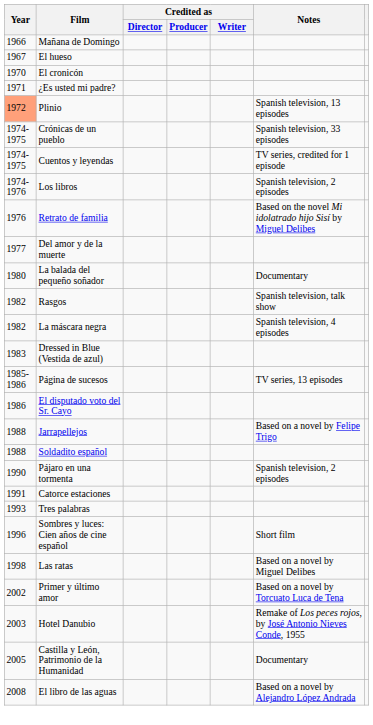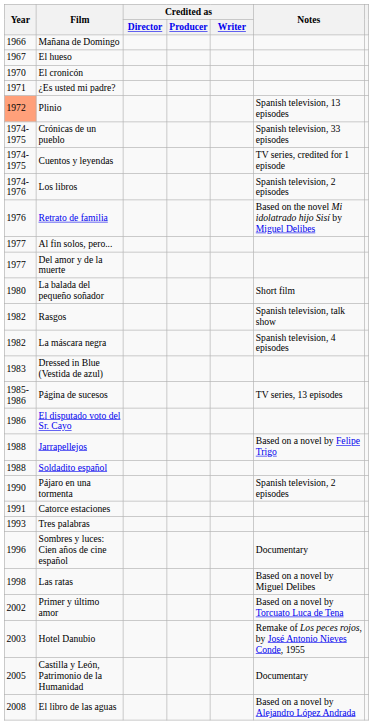 <table class="wikitable plainrowheaders">
 <tr>
 <th rowspan="2" scope="col">Year</th>
 <th rowspan="2" scope="col">Film</th>
 <th colspan="3" scope="col">Credited as</th>
 <th rowspan="2" scope="col" class="unsortable">Notes</th>
 <th rowspan="2" scope="col" class="unsortable"></th>
 </tr>
 <tr>
 <th width="65"><a href='#'>Director</a></th>
 <th width="65"><a href='#'>Producer</a></th>
 <th width="65"><a href='#'>Writer</a></th>
 </tr>
 <tr>
 <td>1966</td>
 <td>Mañana de Domingo</td>
 <td></td>
 <td></td>
 <td></td>
 <td></td>
 <td></td>
 </tr>
 <tr>
 <td>1967</td>
 <td>El hueso</td>
 <td></td>
 <td></td>
 <td></td>
 <td></td>
 <td></td>
 </tr>
 <tr>
 <td>1970</td>
 <td>El cronicón</td>
 <td></td>
 <td></td>
 <td></td>
 <td></td>
 <td></td>
 </tr>
 <tr>
 <td>1971</td>
 <td>¿Es usted mi padre?</td>
 <td></td>
 <td></td>
 <td></td>
 <td></td>
 <td></td>
 </tr>
 <tr>
 <td style="background: lightsalmon;">1972</td>
 <td>Plinio</td>
 <td></td>
 <td></td>
 <td></td>
 <td>Spanish television, 13 episodes</td>
 <td></td>
 </tr>
 <tr>
 <td>1974-1975</td>
 <td>Crónicas de un pueblo</td>
 <td></td>
 <td></td>
 <td></td>
 <td>Spanish television, 33 episodes</td>
 <td></td>
 </tr>
 <tr>
 <td>1974-1975</td>
 <td>Cuentos y leyendas</td>
 <td></td>
 <td></td>
 <td></td>
 <td>TV series, credited for 1 episode</td>
 <td></td>
 </tr>
 <tr>
 <td>1974-1976</td>
 <td>Los libros</td>
 <td></td>
 <td></td>
 <td></td>
 <td>Spanish television, 2 episodes</td>
 <td></td>
 </tr>
 <tr>
 <td>1976</td>
 <td><a href='#'>Retrato de familia</a></td>
 <td></td>
 <td></td>
 <td></td>
 <td>Based on the novel <em>Mi idolatrado hijo Sisí</em> by <a href='#'>Miguel Delibes</a></td>
 <td></td>
 </tr>
 <tr>
 <td>1977</td>
+<td>Al fin solos, pero...</td>
+<td></td>
+<td></td>
+<td></td>
+<td></td>
+<td></td>
+</tr>
+<tr>
+<td>1977</td>
 <td>Del amor y de la muerte</td>
 <td></td>
 <td></td>
 <td></td>
 <td></td>
 <td></td>
 </tr>
 <tr>
 <td>1980</td>
 <td>La balada del pequeño soñador</td>
 <td></td>
 <td></td>
 <td></td>
-<td>Documentary</td>
+<td>Short film</td>
 <td></td>
 </tr>
 <tr>
 <td>1982</td>
 <td>Rasgos</td>
 <td></td>
 <td></td>
 <td></td>
 <td>Spanish television, talk show</td>
 <td></td>
 </tr>
 <tr>
 <td>1982</td>
 <td>La máscara negra</td>
 <td></td>
 <td></td>
 <td></td>
 <td>Spanish television, 4 episodes</td>
 <td></td>
 </tr>
 <tr>
 <td>1983</td>
 <td>Dressed in Blue (Vestida de azul)</td>
 <td></td>
 <td></td>
 <td></td>
 <td></td>
 <td></td>
 </tr>
 <tr>
 <td>1985-1986</td>
 <td>Página de sucesos</td>
 <td></td>
 <td></td>
 <td></td>
 <td>TV series, 13 episodes</td>
 <td></td>
 </tr>
 <tr>
 <td>1986</td>
 <td><a href='#'>El disputado voto del Sr. Cayo</a></td>
 <td></td>
 <td></td>
 <td></td>
 <td></td>
 <td></td>
 </tr>
 <tr>
 <td>1988</td>
 <td><a href='#'>Jarrapellejos</a></td>
 <td></td>
 <td></td>
 <td></td>
 <td>Based on a novel by <a href='#'>Felipe Trigo</a></td>
 <td></td>
 </tr>
 <tr>
 <td>1988</td>
 <td><a href='#'>Soldadito español</a></td>
 <td></td>
 <td></td>
 <td></td>
 <td></td>
 <td></td>
 </tr>
 <tr>
 <td>1990</td>
 <td>Pájaro en una tormenta</td>
 <td></td>
 <td></td>
 <td></td>
 <td>Spanish television, 2 episodes</td>
 <td></td>
 </tr>
 <tr>
 <td>1991</td>
 <td>Catorce estaciones</td>
 <td></td>
 <td></td>
 <td></td>
 <td></td>
 <td></td>
 </tr>
 <tr>
 <td>1993</td>
 <td>Tres palabras</td>
 <td></td>
 <td></td>
 <td></td>
 <td></td>
 <td></td>
 </tr>
 <tr>
 <td>1996</td>
 <td>Sombres y luces: Cien años de cine español</td>
 <td></td>
 <td></td>
 <td></td>
-<td>Short film</td>
+<td>Documentary</td>
 <td></td>
 </tr>
 <tr>
 <td>1998</td>
 <td>Las ratas</td>
 <td></td>
 <td></td>
 <td></td>
 <td>Based on a novel by Miguel Delibes</td>
 <td></td>
 </tr>
 <tr>
 <td>2002</td>
 <td>Primer y último amor</td>
 <td></td>
 <td></td>
 <td></td>
 <td>Based on a novel by <a href='#'>Torcuato Luca de Tena</a></td>
 <td></td>
 </tr>
 <tr>
 <td>2003</td>
 <td>Hotel Danubio</td>
 <td></td>
 <td></td>
 <td></td>
 <td>Remake of <em>Los peces rojos</em>, by <a href='#'>José Antonio Nieves Conde</a>, 1955</td>
 <td></td>
 </tr>
 <tr>
 <td>2005</td>
 <td>Castilla y León, Patrimonio de la Humanidad</td>
 <td></td>
 <td></td>
 <td></td>
 <td>Documentary</td>
 <td></td>
 </tr>
 <tr>
 <td>2008</td>
 <td>El libro de las aguas</td>
 <td></td>
 <td></td>
 <td></td>
 <td>Based on a novel by <a href='#'>Alejandro López Andrada</a></td>
 <td></td>
 </tr>
 </table>
